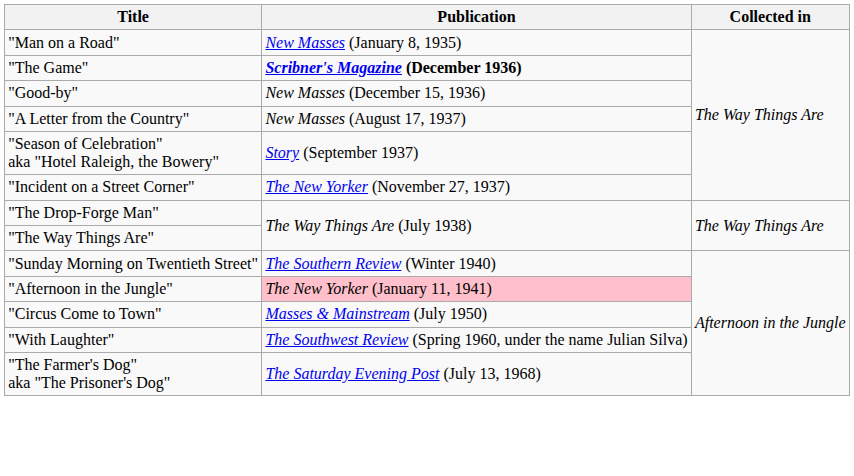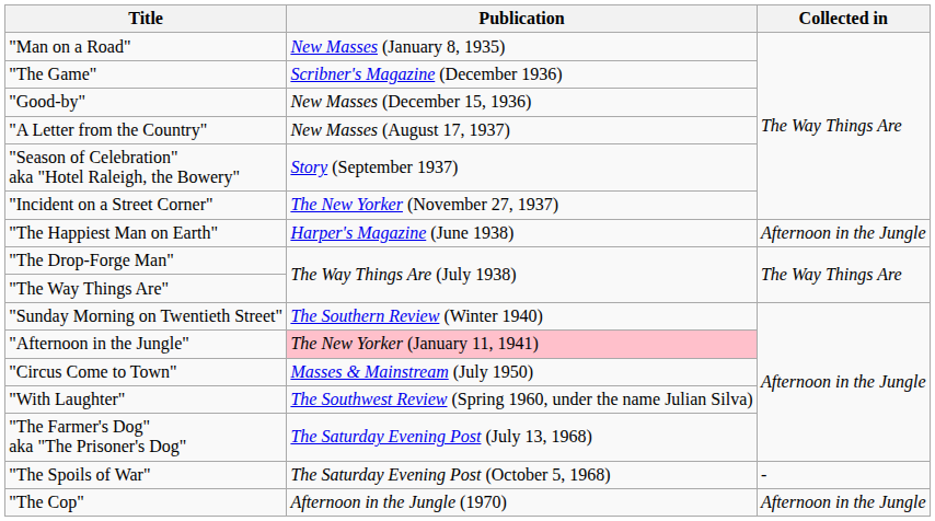 <table class="wikitable">
 <tr>
 <th>Title</th>
 <th>Publication</th>
 <th>Collected in</th>
 </tr>
 <tr>
 <td>"Man on a Road"</td>
 <td><em><a href='#'>New Masses</a></em> (January 8, 1935)</td>
 <td rowspan=6><em>The Way Things Are</em></td>
 </tr>
 <tr>
 <td>"The Game"</td>
-<td><strong><em><a href='#'>Scribner's Magazine</a></em> (December 1936)</strong></td>
+<td><em><a href='#'>Scribner's Magazine</a></em> (December 1936)</td>
 </tr>
 <tr>
 <td>"Good-by"</td>
 <td><em>New Masses</em> (December 15, 1936)</td>
 </tr>
 <tr>
 <td>"A Letter from the Country"</td>
 <td><em>New Masses</em> (August 17, 1937)</td>
 </tr>
 <tr>
 <td>"Season of Celebration"<br>aka "Hotel Raleigh, the Bowery"</td>
 <td><em><a href='#'>Story</a></em> (September 1937)</td>
 </tr>
 <tr>
 <td>"Incident on a Street Corner"</td>
 <td><em><a href='#'>The New Yorker</a></em> (November 27, 1937)</td>
+</tr>
+<tr>
+<td>"The Happiest Man on Earth"</td>
+<td><em><a href='#'>Harper's Magazine</a></em> (June 1938)</td>
+<td><em>Afternoon in the Jungle</em></td>
 </tr>
 <tr>
 <td>"The Drop-Forge Man"</td>
 <td rowspan=2><em>The Way Things Are</em> (July 1938)</td>
 <td rowspan=2><em>The Way Things Are</em></td>
 </tr>
 <tr>
 <td>"The Way Things Are"</td>
 </tr>
 <tr>
 <td>"Sunday Morning on Twentieth Street"</td>
 <td><em><a href='#'>The Southern Review</a></em> (Winter 1940)</td>
 <td rowspan=5><em>Afternoon in the Jungle</em></td>
 </tr>
 <tr>
 <td>"Afternoon in the Jungle"</td>
 <td style="background: pink;"><em>The New Yorker</em> (January 11, 1941)</td>
 </tr>
 <tr>
 <td>"Circus Come to Town"</td>
 <td><em><a href='#'>Masses & Mainstream</a></em> (July 1950)</td>
 </tr>
 <tr>
 <td>"With Laughter"</td>
 <td><em><a href='#'>The Southwest Review</a></em> (Spring 1960, under the name Julian Silva)</td>
 </tr>
 <tr>
 <td>"The Farmer's Dog"<br>aka "The Prisoner's Dog"</td>
 <td><em><a href='#'>The Saturday Evening Post</a></em> (July 13, 1968)</td>
 </tr>
 <tr>
+<td>"The Spoils of War"</td>
+<td><em>The Saturday Evening Post</em> (October 5, 1968)</td>
+<td>-</td>
+</tr>
+<tr>
+<td>"The Cop"</td>
+<td><em>Afternoon in the Jungle</em> (1970)</td>
+<td><em>Afternoon in the Jungle</em></td>
+</tr>
+<tr>
 </tr>
 </table>
